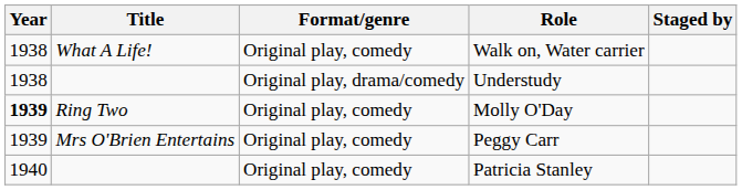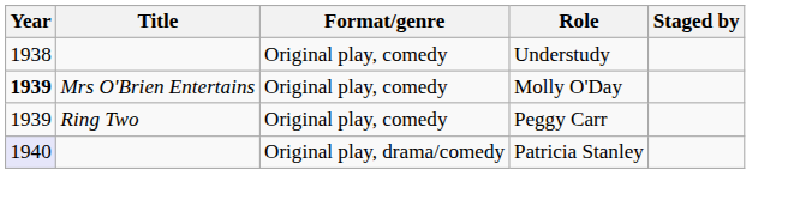 <table class="wikitable sortable">
 <tr>
 <th>Year</th>
 <th>Title</th>
 <th>Format/genre</th>
 <th>Role</th>
 <th>Staged by</th>
 </tr>
 <tr>
 <td>1938</td>
-<td><em>What A Life!</em></td>
+<td><em></em></td>
 <td>Original play, comedy</td>
-<td>Walk on, Water carrier</td>
-<td></td>
-</tr>
-<tr>
-<td>1938</td>
-<td><em></em></td>
-<td>Original play, drama/comedy</td>
 <td>Understudy</td>
 <td></td>
 </tr>
 <tr>
 <td><strong>1939</strong></td>
-<td><em>Ring Two</em></td>
+<td><em>Mrs O'Brien Entertains</em></td>
 <td>Original play, comedy</td>
 <td>Molly O'Day</td>
 <td></td>
 </tr>
 <tr>
 <td>1939</td>
-<td><em>Mrs O'Brien Entertains</em></td>
+<td><em>Ring Two</em></td>
 <td>Original play, comedy</td>
 <td>Peggy Carr</td>
 <td></td>
 </tr>
 <tr>
-<td>1940</td>
+<td style="background: lavender;">1940</td>
 <td><em></em></td>
-<td>Original play, comedy</td>
+<td>Original play, drama/comedy</td>
 <td>Patricia Stanley</td>
 <td></td>
 </tr>
 </table>
